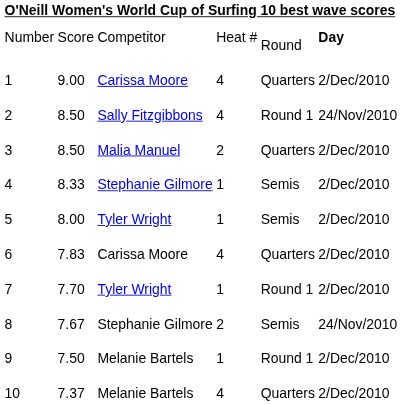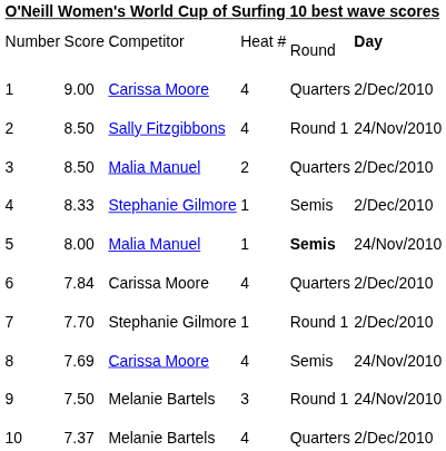 <table class="MsoNormalTable">
 <tr>
 <td colspan="6"><br><u><strong>O'Neill Women's World Cup of Surfing 10  best wave scores</strong></u></td>
 </tr>
 <tr>
 <td>Number</td>
 <td>Score</td>
 <td>Competitor</td>
 <td>Heat #</td>
 <td><br>Round</td>
 <td><strong>Day</strong></td>
 </tr>
 <tr>
 <td><br>1</td>
 <td><br>9.00</td>
 <td><br><a href='#'>Carissa Moore</a></td>
 <td><br>4</td>
 <td><br>Quarters</td>
 <td><br>2/Dec/2010</td>
 </tr>
 <tr>
 <td><br>2</td>
 <td><br>8.50</td>
 <td><br><a href='#'>Sally Fitzgibbons</a></td>
 <td><br>4</td>
 <td><br>Round  1</td>
 <td><br>24/Nov/2010</td>
 </tr>
 <tr>
 <td><br>3</td>
 <td><br>8.50</td>
 <td><br><a href='#'>Malia Manuel</a></td>
 <td><br>2</td>
 <td><br>Quarters</td>
 <td><br>2/Dec/2010</td>
 </tr>
 <tr>
 <td><br>4</td>
 <td><br>8.33</td>
 <td><br><a href='#'>Stephanie Gilmore</a></td>
 <td><br>1</td>
 <td><br>Semis</td>
 <td><br>2/Dec/2010</td>
 </tr>
 <tr>
 <td><br>5</td>
 <td><br>8.00</td>
-<td><br><a href='#'>Tyler Wright</a></td>
+<td><br><a href='#'>Malia Manuel</a></td>
 <td><br>1</td>
-<td><br>Semis</td>
-<td><br>2/Dec/2010</td>
+<td><strong><br>Semis</strong></td>
+<td><br>24/Nov/2010</td>
 </tr>
 <tr>
 <td><br>6</td>
-<td><br>7.83</td>
+<td><br>7.84</td>
 <td><br>Carissa  Moore</td>
 <td><br>4</td>
 <td><br>Quarters</td>
 <td><br>2/Dec/2010</td>
 </tr>
 <tr>
 <td><br>7</td>
 <td><br>7.70</td>
-<td><br><a href='#'>Tyler Wright</a></td>
+<td><br>Stephanie  Gilmore</td>
 <td><br>1</td>
 <td><br>Round  1</td>
 <td><br>2/Dec/2010</td>
 </tr>
 <tr>
 <td><br>8</td>
-<td><br>7.67</td>
-<td><br>Stephanie  Gilmore</td>
-<td><br>2</td>
+<td><br>7.69</td>
+<td><br><a href='#'>Carissa Moore</a></td>
+<td><br>4</td>
 <td><br>Semis</td>
 <td><br>24/Nov/2010</td>
 </tr>
 <tr>
 <td><br>9</td>
 <td><br>7.50</td>
 <td><br>Melanie  Bartels</td>
-<td><br>1</td>
+<td><br>3</td>
 <td><br>Round  1</td>
-<td><br>2/Dec/2010</td>
+<td><br>24/Nov/2010</td>
 </tr>
 <tr>
 <td><br>10</td>
 <td><br>7.37</td>
 <td><br>Melanie  Bartels</td>
 <td><br>4</td>
 <td><br>Quarters</td>
 <td><br>2/Dec/2010</td>
 </tr>
 </table>
